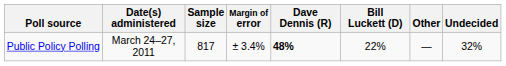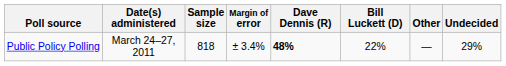 <table class="wikitable">
 <tr valign= bottom>
 <th>Poll source</th>
 <th style="width:120px;">Date(s)<br>administered</th>
 <th class=small>Sample<br>size</th>
 <th><small>Margin of</small><br>error</th>
 <th style="width:100px;">Dave<br>Dennis (R)</th>
 <th style="width:100px;">Bill<br>Luckett (D)</th>
 <th>Other</th>
 <th>Undecided</th>
 </tr>
 <tr>
 <td><a href='#'>Public Policy Polling</a></td>
 <td align=center>March 24–27, 2011</td>
-<td align=center>817</td>
+<td align=center>818</td>
 <td align=center>± 3.4%</td>
 <td><strong>48%</strong></td>
 <td align=center>22%</td>
 <td align=center>—</td>
-<td align=center>32%</td>
+<td align=center>29%</td>
 </tr>
 </table>
